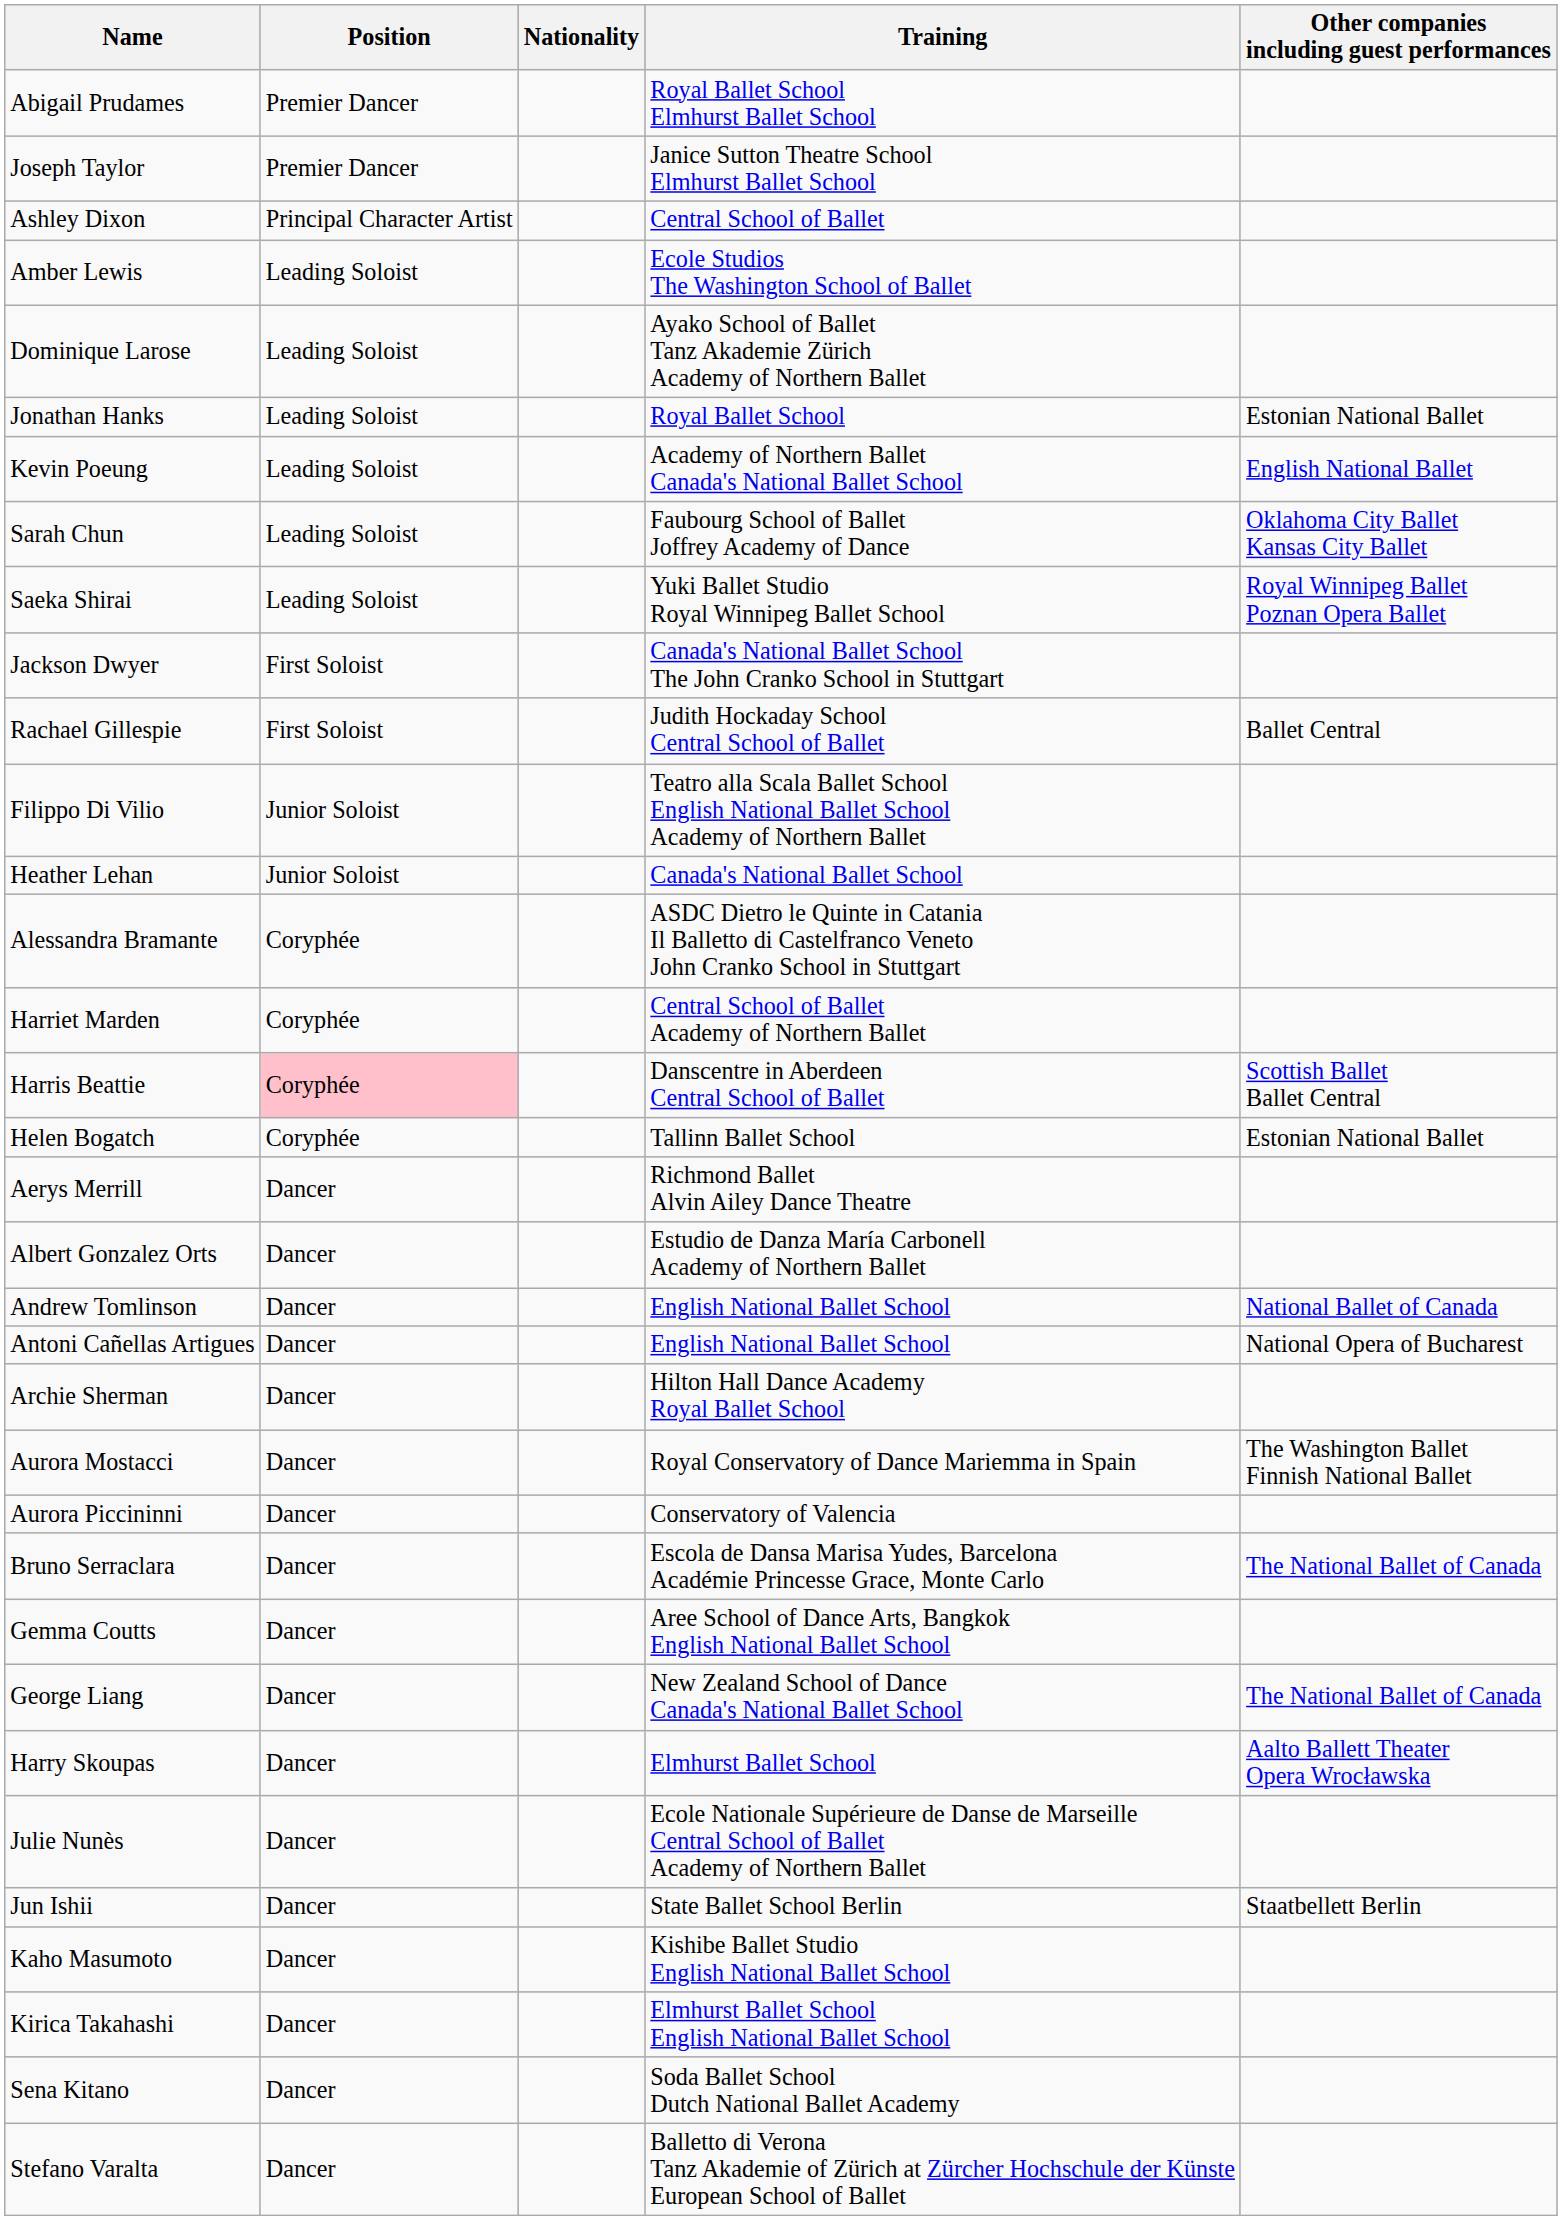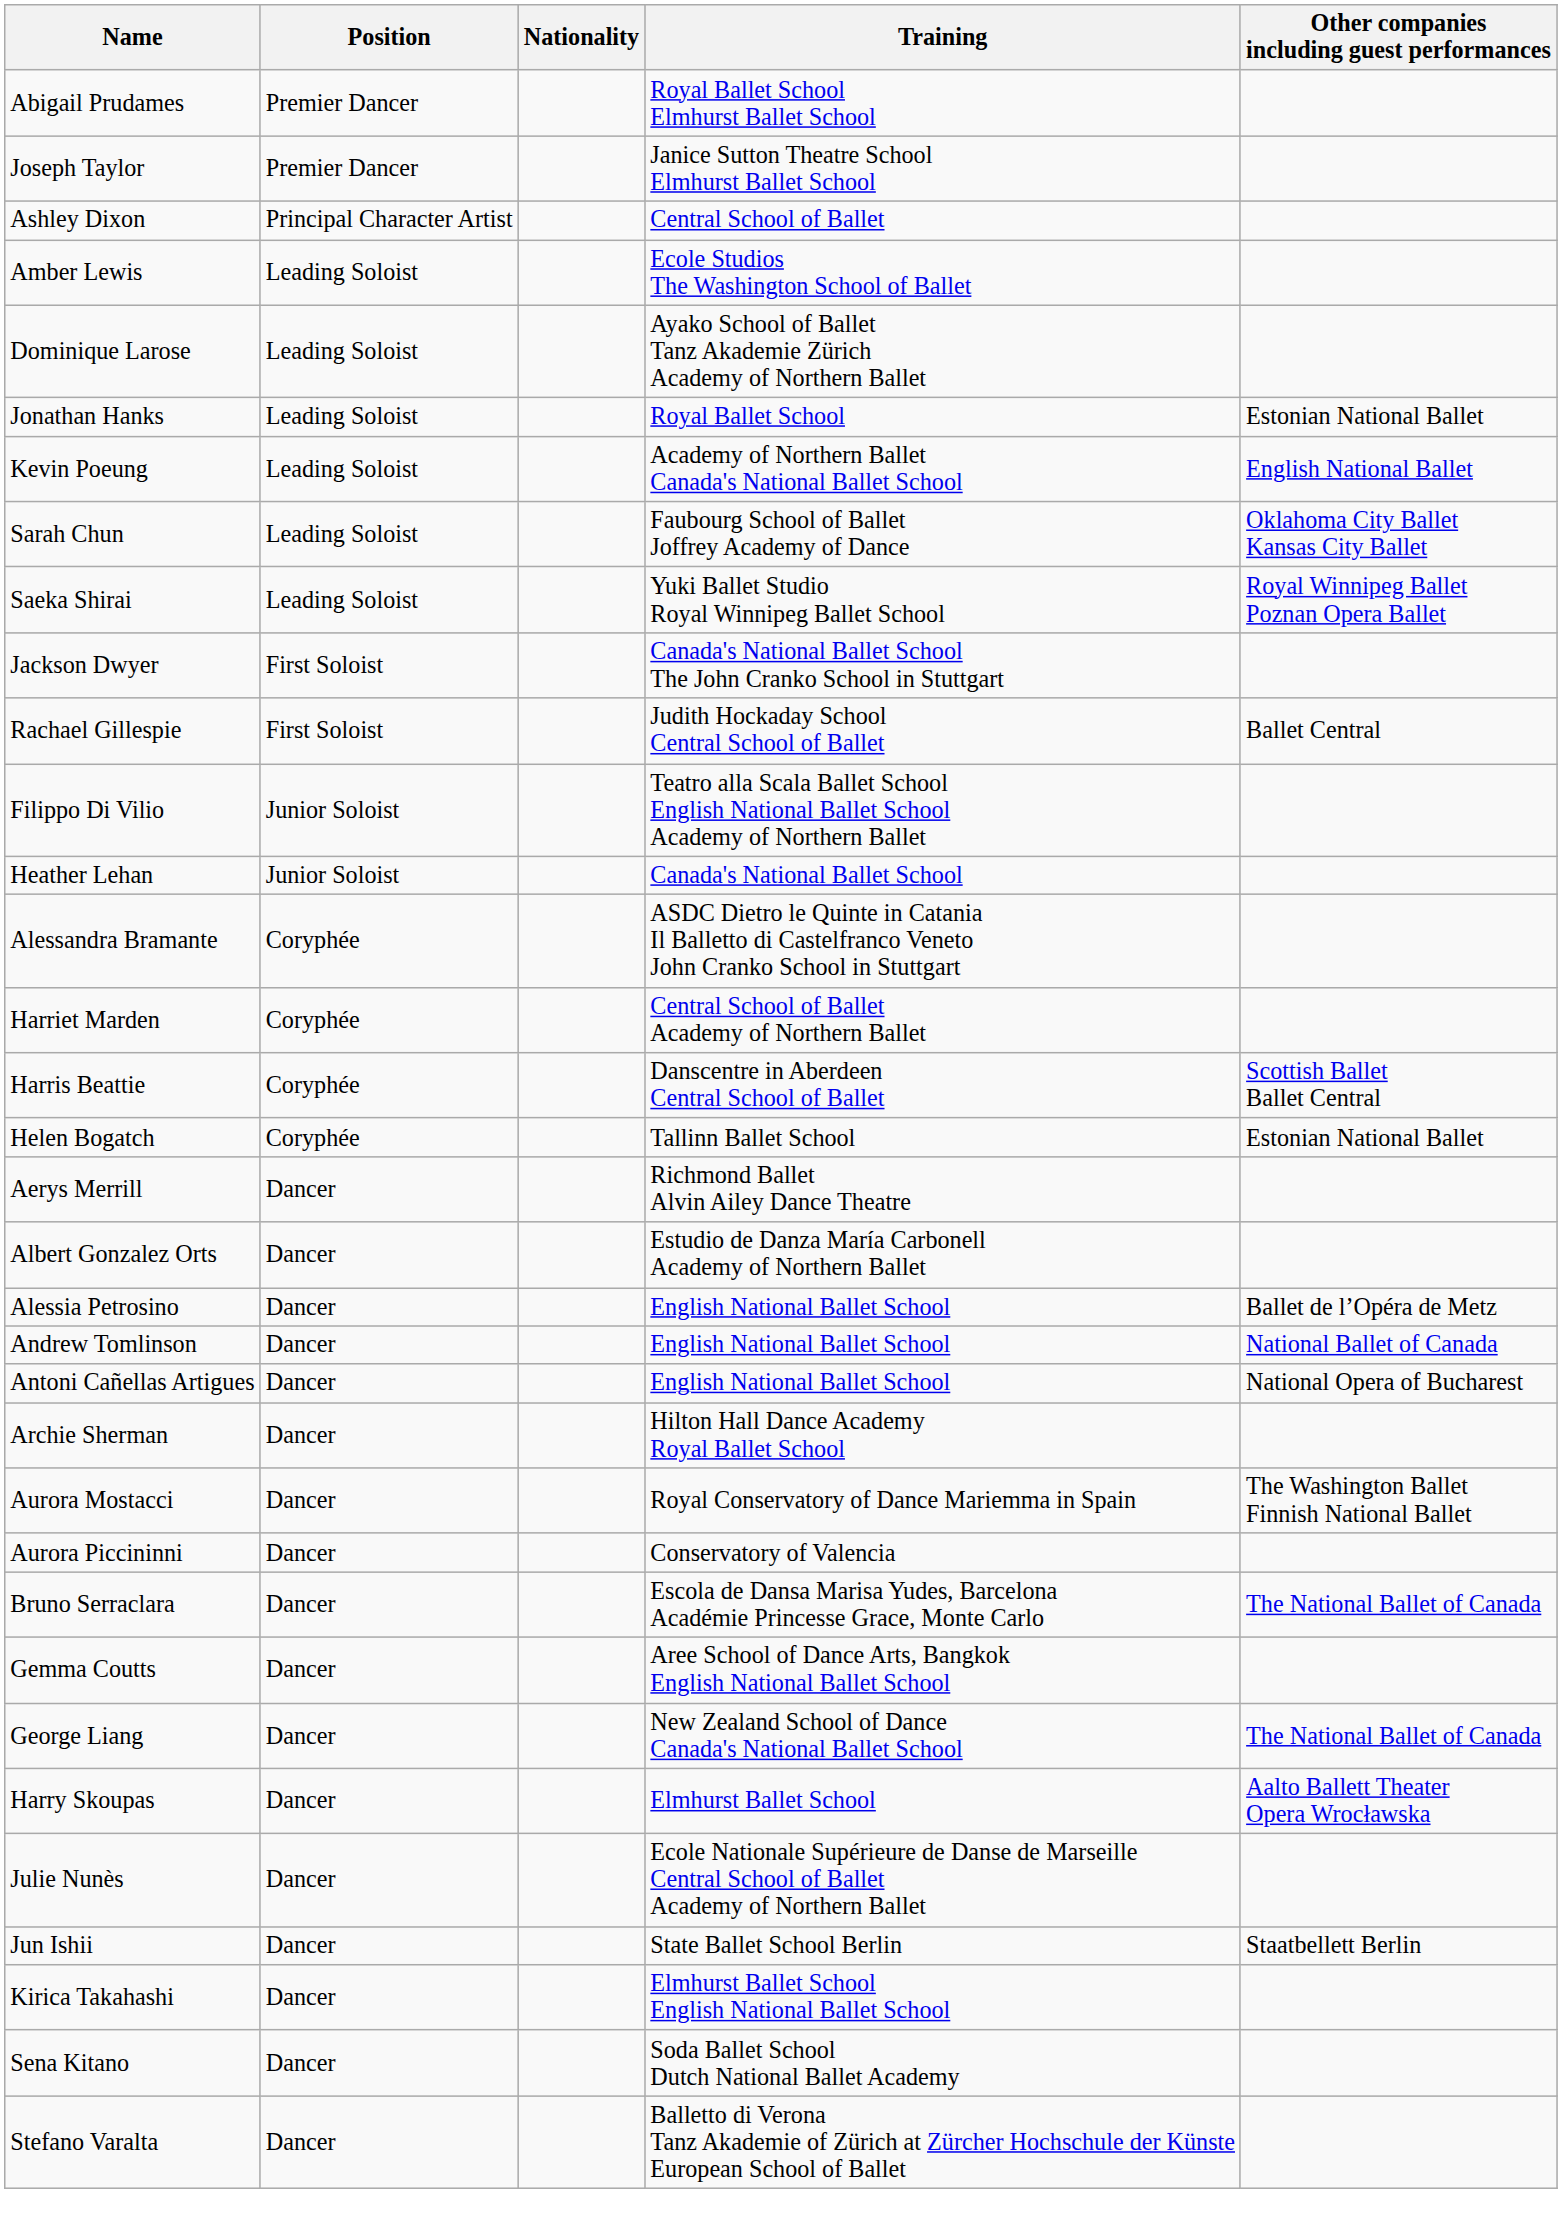 <table class="wikitable">
 <tr>
 <th>Name</th>
 <th>Position</th>
 <th>Nationality</th>
 <th>Training</th>
 <th>Other companies<br>including guest performances</th>
 </tr>
 <tr>
 <td>Abigail Prudames</td>
 <td>Premier Dancer</td>
 <td></td>
 <td><a href='#'>Royal Ballet School</a><br><a href='#'>Elmhurst Ballet School</a></td>
 <td></td>
 </tr>
 <tr>
 <td>Joseph Taylor</td>
 <td>Premier Dancer</td>
 <td></td>
 <td>Janice Sutton Theatre School<br><a href='#'>Elmhurst Ballet School</a></td>
 <td></td>
 </tr>
 <tr>
 <td>Ashley Dixon</td>
 <td>Principal Character Artist</td>
 <td></td>
 <td><a href='#'>Central School of Ballet</a></td>
 <td></td>
 </tr>
 <tr>
 <td>Amber Lewis</td>
 <td>Leading Soloist</td>
 <td></td>
 <td><a href='#'>Ecole Studios</a><br><a href='#'>The Washington School of Ballet</a></td>
 <td></td>
 </tr>
 <tr>
 <td>Dominique Larose</td>
 <td>Leading Soloist</td>
 <td></td>
 <td>Ayako School of Ballet<br>Tanz Akademie Zürich<br>Academy of Northern Ballet</td>
 <td></td>
 </tr>
 <tr>
 <td>Jonathan Hanks</td>
 <td>Leading Soloist</td>
 <td></td>
 <td><a href='#'>Royal Ballet School</a></td>
 <td>Estonian National Ballet</td>
 </tr>
 <tr>
 <td>Kevin Poeung</td>
 <td>Leading Soloist</td>
 <td></td>
 <td>Academy of Northern Ballet<br><a href='#'>Canada's National Ballet School</a></td>
 <td><a href='#'>English National Ballet</a></td>
 </tr>
 <tr>
 <td>Sarah Chun</td>
 <td>Leading Soloist</td>
 <td></td>
 <td>Faubourg School of Ballet<br>Joffrey Academy of Dance</td>
 <td><a href='#'>Oklahoma City Ballet</a><br><a href='#'>Kansas City Ballet</a></td>
 </tr>
 <tr>
 <td>Saeka Shirai</td>
 <td>Leading Soloist</td>
 <td></td>
 <td>Yuki Ballet Studio<br>Royal Winnipeg Ballet School</td>
 <td><a href='#'>Royal Winnipeg Ballet</a><br><a href='#'>Poznan Opera Ballet</a></td>
 </tr>
 <tr>
 <td>Jackson Dwyer</td>
 <td>First Soloist</td>
 <td></td>
 <td><a href='#'>Canada's National Ballet School</a><br>The John Cranko School in Stuttgart</td>
 <td></td>
 </tr>
 <tr>
 <td>Rachael Gillespie</td>
 <td>First Soloist</td>
 <td></td>
 <td>Judith Hockaday School<br><a href='#'>Central School of Ballet</a></td>
 <td>Ballet Central</td>
 </tr>
 <tr>
 <td>Filippo Di Vilio</td>
 <td>Junior Soloist</td>
 <td></td>
 <td>Teatro alla Scala Ballet School<br><a href='#'>English National Ballet School</a><br>Academy of Northern Ballet</td>
 <td></td>
 </tr>
 <tr>
 <td>Heather Lehan</td>
 <td>Junior Soloist</td>
 <td></td>
 <td><a href='#'>Canada's National Ballet School</a></td>
 <td></td>
 </tr>
 <tr>
 <td>Alessandra Bramante</td>
 <td>Coryphée</td>
 <td></td>
 <td>ASDC Dietro le Quinte in Catania<br>Il Balletto di Castelfranco Veneto<br>John Cranko School in Stuttgart</td>
 <td></td>
 </tr>
 <tr>
 <td>Harriet Marden</td>
 <td>Coryphée</td>
 <td></td>
 <td><a href='#'>Central School of Ballet</a><br>Academy of Northern Ballet</td>
 <td></td>
 </tr>
 <tr>
 <td>Harris Beattie</td>
-<td style="background: pink;">Coryphée</td>
+<td>Coryphée</td>
 <td></td>
 <td>Danscentre in Aberdeen<br><a href='#'>Central School of Ballet</a></td>
 <td><a href='#'>Scottish Ballet</a><br>Ballet Central</td>
 </tr>
 <tr>
 <td>Helen Bogatch</td>
 <td>Coryphée</td>
 <td></td>
 <td>Tallinn Ballet School</td>
 <td>Estonian National Ballet</td>
 </tr>
 <tr>
 <td>Aerys Merrill</td>
 <td>Dancer</td>
 <td></td>
 <td>Richmond Ballet<br>Alvin Ailey Dance Theatre</td>
 <td></td>
 </tr>
 <tr>
 <td>Albert Gonzalez Orts</td>
 <td>Dancer</td>
 <td></td>
 <td>Estudio de Danza María Carbonell<br>Academy of Northern Ballet</td>
 <td></td>
+</tr>
+<tr>
+<td>Alessia Petrosino</td>
+<td>Dancer</td>
+<td></td>
+<td><a href='#'>English National Ballet School</a></td>
+<td>Ballet de l’Opéra de Metz</td>
 </tr>
 <tr>
 <td>Andrew Tomlinson</td>
 <td>Dancer</td>
 <td></td>
 <td><a href='#'>English National Ballet School</a></td>
 <td><a href='#'>National Ballet of Canada</a></td>
 </tr>
 <tr>
 <td>Antoni Cañellas Artigues</td>
 <td>Dancer</td>
 <td></td>
 <td><a href='#'>English National Ballet School</a></td>
 <td>National Opera of Bucharest</td>
 </tr>
 <tr>
 <td>Archie Sherman</td>
 <td>Dancer</td>
 <td></td>
 <td>Hilton Hall Dance Academy<br><a href='#'>Royal Ballet School</a></td>
 <td></td>
 </tr>
 <tr>
 <td>Aurora Mostacci</td>
 <td>Dancer</td>
 <td></td>
 <td>Royal Conservatory of Dance Mariemma in Spain</td>
 <td>The Washington Ballet<br>Finnish National Ballet</td>
 </tr>
 <tr>
 <td>Aurora Piccininni</td>
 <td>Dancer</td>
 <td></td>
 <td>Conservatory of Valencia</td>
 <td></td>
 </tr>
 <tr>
 <td>Bruno Serraclara</td>
 <td>Dancer</td>
 <td></td>
 <td>Escola de Dansa Marisa Yudes, Barcelona<br>Académie Princesse Grace, Monte Carlo</td>
 <td><a href='#'>The National Ballet of Canada</a></td>
 </tr>
 <tr>
 <td>Gemma Coutts</td>
 <td>Dancer</td>
 <td></td>
 <td>Aree School of Dance Arts, Bangkok<br><a href='#'>English National Ballet School</a></td>
 <td></td>
 </tr>
 <tr>
 <td>George Liang</td>
 <td>Dancer</td>
 <td></td>
 <td>New Zealand School of Dance<br><a href='#'>Canada's National Ballet School</a></td>
 <td><a href='#'>The National Ballet of Canada</a></td>
 </tr>
 <tr>
 <td>Harry Skoupas</td>
 <td>Dancer</td>
 <td></td>
 <td><a href='#'>Elmhurst Ballet School</a></td>
 <td><a href='#'>Aalto Ballett Theater</a><br><a href='#'>Opera Wrocławska</a></td>
 </tr>
 <tr>
 <td>Julie Nunès</td>
 <td>Dancer</td>
 <td></td>
 <td>Ecole Nationale Supérieure de Danse de Marseille<br><a href='#'>Central School of Ballet</a><br>Academy of Northern Ballet</td>
 <td></td>
 </tr>
 <tr>
 <td>Jun Ishii</td>
 <td>Dancer</td>
 <td></td>
 <td>State Ballet School Berlin</td>
 <td>Staatbellett Berlin</td>
 </tr>
 <tr>
-<td>Kaho Masumoto</td>
-<td>Dancer</td>
-<td></td>
-<td>Kishibe Ballet Studio<br><a href='#'>English National Ballet School</a></td>
-<td></td>
-</tr>
-<tr>
 <td>Kirica Takahashi</td>
 <td>Dancer</td>
 <td></td>
 <td><a href='#'>Elmhurst Ballet School</a><br><a href='#'>English National Ballet School</a></td>
 <td></td>
 </tr>
 <tr>
 <td>Sena Kitano</td>
 <td>Dancer</td>
 <td></td>
 <td>Soda Ballet School<br>Dutch National Ballet Academy</td>
 <td></td>
 </tr>
 <tr>
 <td>Stefano Varalta</td>
 <td>Dancer</td>
 <td></td>
 <td>Balletto di Verona<br>Tanz Akademie of Zürich at <a href='#'>Zürcher Hochschule der Künste</a> <br>European School of Ballet</td>
 <td></td>
 </tr>
 </table>
